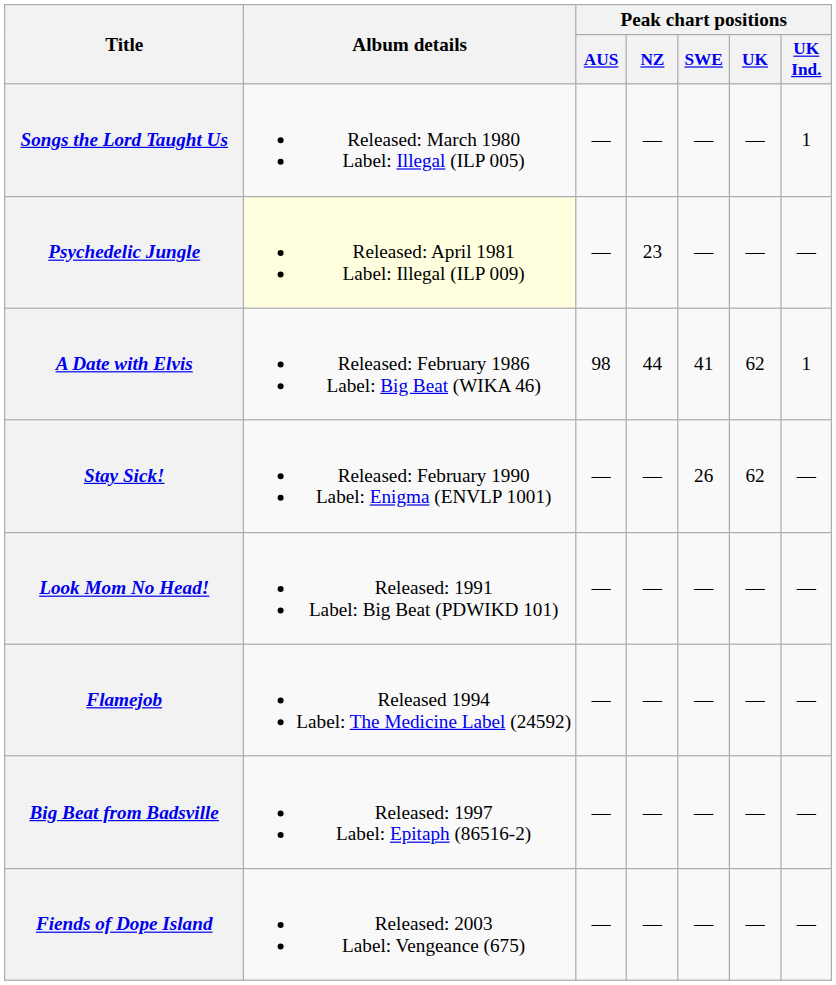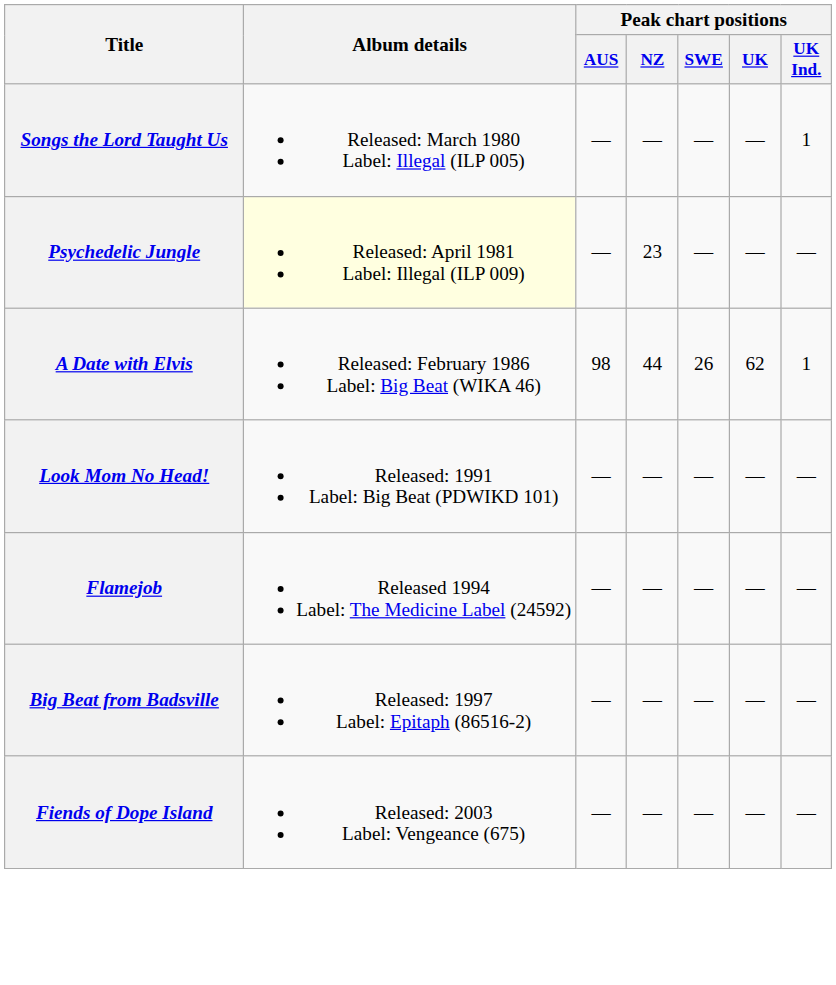 <table class="wikitable plainrowheaders" style="text-align:center;">
 <tr>
 <th scope="col" rowspan="2" style="width:12em;">Title</th>
 <th scope="col" rowspan="2">Album details</th>
 <th colspan="5">Peak chart positions</th>
 </tr>
 <tr>
 <th scope="col" style="width:2.5em;font-size:90%;"><a href='#'>AUS</a><br></th>
 <th scope="col" style="width:2.5em;font-size:90%;"><a href='#'>NZ</a><br></th>
 <th scope="col" style="width:2.5em;font-size:90%;"><a href='#'>SWE</a><br></th>
 <th scope="col" style="width:2.5em;font-size:90%;"><a href='#'>UK</a><br></th>
 <th scope="col" style="width:2.5em;font-size:90%;"><a href='#'>UK<br>Ind.</a><br></th>
 </tr>
 <tr>
 <th scope="row"><em><a href='#'>Songs the Lord Taught Us</a></em></th>
 <td><br><ul><li>Released: March 1980</li><li>Label: <a href='#'>Illegal</a> (ILP 005)</li></ul></td>
 <td>—</td>
 <td>—</td>
 <td>—</td>
 <td>—</td>
 <td>1</td>
 </tr>
 <tr>
 <th scope="row"><em><a href='#'>Psychedelic Jungle</a></em></th>
 <td style="background: lightyellow;"><br><ul><li>Released: April 1981</li><li>Label: Illegal (ILP 009)</li></ul></td>
 <td>—</td>
 <td>23</td>
 <td>—</td>
 <td>—</td>
 <td>—</td>
 </tr>
 <tr>
 <th scope="row"><em><a href='#'>A Date with Elvis</a></em></th>
 <td><br><ul><li>Released: February 1986</li><li>Label: <a href='#'>Big Beat</a> (WIKA 46)</li></ul></td>
 <td>98</td>
 <td>44</td>
-<td>41</td>
+<td>26</td>
 <td>62</td>
 <td>1</td>
-</tr>
-<tr>
-<th scope="row"><em><a href='#'>Stay Sick!</a></em></th>
-<td><br><ul><li>Released: February 1990</li><li>Label: <a href='#'>Enigma</a> (ENVLP 1001)</li></ul></td>
-<td>—</td>
-<td>—</td>
-<td>26</td>
-<td>62</td>
-<td>—</td>
 </tr>
 <tr>
 <th scope="row"><em><a href='#'>Look Mom No Head!</a></em></th>
 <td><br><ul><li>Released: 1991</li><li>Label: Big Beat (PDWIKD 101)</li></ul></td>
 <td>—</td>
 <td>—</td>
 <td>—</td>
 <td>—</td>
 <td>—</td>
 </tr>
 <tr>
 <th scope="row"><em><a href='#'>Flamejob</a></em></th>
 <td><br><ul><li>Released 1994</li><li>Label: <a href='#'>The Medicine Label</a> (24592)</li></ul></td>
 <td>—</td>
 <td>—</td>
 <td>—</td>
 <td>—</td>
 <td>—</td>
 </tr>
 <tr>
 <th scope="row"><em><a href='#'>Big Beat from Badsville</a></em></th>
 <td><br><ul><li>Released: 1997</li><li>Label: <a href='#'>Epitaph</a> (86516-2)</li></ul></td>
 <td>—</td>
 <td>—</td>
 <td>—</td>
 <td>—</td>
 <td>—</td>
 </tr>
 <tr>
 <th scope="row"><em><a href='#'>Fiends of Dope Island</a></em></th>
 <td><br><ul><li>Released: 2003</li><li>Label: Vengeance (675)</li></ul></td>
 <td>—</td>
 <td>—</td>
 <td>—</td>
 <td>—</td>
 <td>—</td>
 </tr>
 </table>
